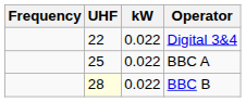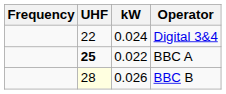 <table class="wikitable sortable">
 <tr>
 <th>Frequency</th>
 <th>UHF</th>
 <th>kW</th>
 <th>Operator</th>
 </tr>
 <tr>
 <td></td>
 <td>22</td>
-<td>0.022</td>
+<td>0.024</td>
 <td><a href='#'>Digital 3&4</a></td>
 </tr>
 <tr>
 <td></td>
-<td>25</td>
+<td><strong>25</strong></td>
 <td>0.022</td>
 <td>BBC A</td>
 </tr>
 <tr>
 <td></td>
 <td style="background: lightyellow;">28</td>
-<td>0.022</td>
+<td>0.026</td>
 <td><a href='#'>BBC</a> B</td>
 </tr>
 </table>
